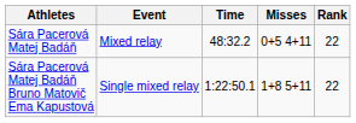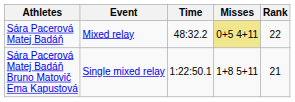 <table class="wikitable" style="font-size:90%">
 <tr>
 <th>Athletes</th>
 <th>Event</th>
 <th>Time</th>
 <th>Misses</th>
 <th>Rank</th>
 </tr>
 <tr align=center>
 <td align=left><a href='#'>Sára Pacerová</a><br><a href='#'>Matej Badáň</a></td>
 <td align=left><a href='#'>Mixed relay</a></td>
 <td>48:32.2</td>
-<td>0+5 4+11</td>
+<td style="background: khaki;">0+5 4+11</td>
 <td>22</td>
 </tr>
 <tr align=center>
 <td align=left><a href='#'>Sára Pacerová</a><br><a href='#'>Matej Badáň</a><br><a href='#'>Bruno Matovič</a><br><a href='#'>Ema Kapustová</a></td>
 <td align=left><a href='#'>Single mixed relay</a></td>
 <td>1:22:50.1</td>
 <td>1+8 5+11</td>
-<td>22</td>
+<td>21</td>
 </tr>
 </table>
